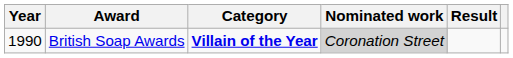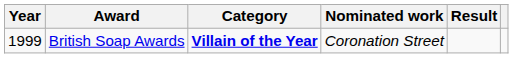 <table class="wikitable">
 <tr>
 <th>Year</th>
 <th>Award</th>
 <th>Category</th>
 <th>Nominated work</th>
 <th>Result</th>
 <th></th>
 </tr>
 <tr>
-<td>1990</td>
+<td>1999</td>
 <td><a href='#'>British Soap Awards</a></td>
 <td><strong><a href='#'>Villain of the Year</a></strong></td>
-<td style="background: lightgrey;"><em>Coronation Street</em></td>
+<td><em>Coronation Street</em></td>
 <td></td>
 <td align="center"></td>
 </tr>
 </table>
